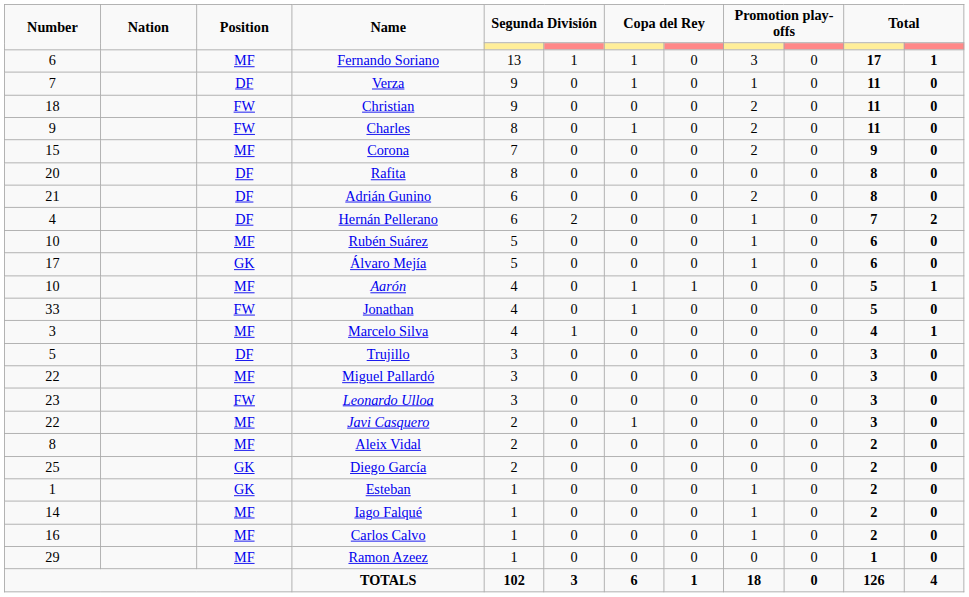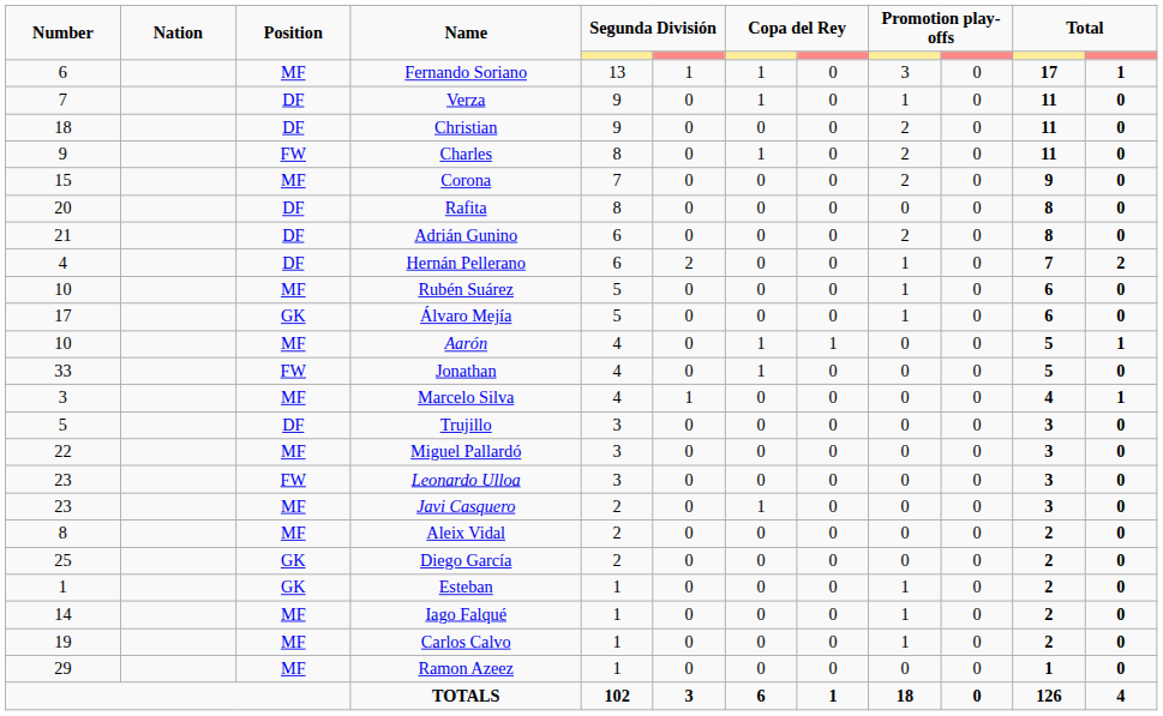 <table class="wikitable" style="text-align:center;">
 <tr style="text-align:center;">
 <td rowspan="2"  style="width:10%; "><strong>Number</strong></td>
 <td rowspan="2"  style="width:10%; "><strong>Nation</strong></td>
 <td rowspan="2"  style="width:10%; "><strong>Position</strong></td>
 <td rowspan="2"  style="width:20%; "><strong>Name</strong></td>
 <td colspan="2"><strong>Segunda División</strong></td>
 <td colspan="2"><strong>Copa del Rey</strong></td>
 <td colspan="2"><strong>Promotion play-offs</strong></td>
 <td colspan="2"><strong>Total</strong></td>
 </tr>
 <tr>
 <th style="width:60px; background:#fe9;"></th>
 <th style="width:60px; background:#ff8888;"></th>
 <th style="width:60px; background:#fe9;"></th>
 <th style="width:60px; background:#ff8888;"></th>
 <th style="width:60px; background:#fe9;"></th>
 <th style="width:60px; background:#ff8888;"></th>
 <th style="width:60px; background:#fe9;"></th>
 <th style="width:60px; background:#ff8888;"></th>
 </tr>
 <tr>
 <td>6</td>
 <td></td>
 <td><a href='#'>MF</a></td>
 <td><a href='#'>Fernando Soriano</a></td>
 <td>13</td>
 <td>1</td>
 <td>1</td>
 <td>0</td>
 <td>3</td>
 <td>0</td>
 <td><strong>17</strong></td>
 <td><strong>1</strong></td>
 </tr>
 <tr>
 <td>7</td>
 <td></td>
 <td><a href='#'>DF</a></td>
 <td><a href='#'>Verza</a></td>
 <td>9</td>
 <td>0</td>
 <td>1</td>
 <td>0</td>
 <td>1</td>
 <td>0</td>
 <td><strong>11</strong></td>
 <td><strong>0</strong></td>
 </tr>
 <tr>
 <td>18</td>
 <td></td>
-<td><a href='#'>FW</a></td>
+<td><a href='#'>DF</a></td>
 <td><a href='#'>Christian</a></td>
 <td>9</td>
 <td>0</td>
 <td>0</td>
 <td>0</td>
 <td>2</td>
 <td>0</td>
 <td><strong>11</strong></td>
 <td><strong>0</strong></td>
 </tr>
 <tr>
 <td>9</td>
 <td></td>
 <td><a href='#'>FW</a></td>
 <td><a href='#'>Charles</a></td>
 <td>8</td>
 <td>0</td>
 <td>1</td>
 <td>0</td>
 <td>2</td>
 <td>0</td>
 <td><strong>11</strong></td>
 <td><strong>0</strong></td>
 </tr>
 <tr>
 <td>15</td>
 <td></td>
 <td><a href='#'>MF</a></td>
 <td><a href='#'>Corona</a></td>
 <td>7</td>
 <td>0</td>
 <td>0</td>
 <td>0</td>
 <td>2</td>
 <td>0</td>
 <td><strong>9</strong></td>
 <td><strong>0</strong></td>
 </tr>
 <tr>
 <td>20</td>
 <td></td>
 <td><a href='#'>DF</a></td>
 <td><a href='#'>Rafita</a></td>
 <td>8</td>
 <td>0</td>
 <td>0</td>
 <td>0</td>
 <td>0</td>
 <td>0</td>
 <td><strong>8</strong></td>
 <td><strong>0</strong></td>
 </tr>
 <tr>
 <td>21</td>
 <td></td>
 <td><a href='#'>DF</a></td>
 <td><a href='#'>Adrián Gunino</a></td>
 <td>6</td>
 <td>0</td>
 <td>0</td>
 <td>0</td>
 <td>2</td>
 <td>0</td>
 <td><strong>8</strong></td>
 <td><strong>0</strong></td>
 </tr>
 <tr>
 <td>4</td>
 <td></td>
 <td><a href='#'>DF</a></td>
 <td><a href='#'>Hernán Pellerano</a></td>
 <td>6</td>
 <td>2</td>
 <td>0</td>
 <td>0</td>
 <td>1</td>
 <td>0</td>
 <td><strong>7</strong></td>
 <td><strong>2</strong></td>
 </tr>
 <tr>
 <td>10</td>
 <td></td>
 <td><a href='#'>MF</a></td>
 <td><a href='#'>Rubén Suárez</a></td>
 <td>5</td>
 <td>0</td>
 <td>0</td>
 <td>0</td>
 <td>1</td>
 <td>0</td>
 <td><strong>6</strong></td>
 <td><strong>0</strong></td>
 </tr>
 <tr>
 <td>17</td>
 <td></td>
 <td><a href='#'>GK</a></td>
 <td><a href='#'>Álvaro Mejía</a></td>
 <td>5</td>
 <td>0</td>
 <td>0</td>
 <td>0</td>
 <td>1</td>
 <td>0</td>
 <td><strong>6</strong></td>
 <td><strong>0</strong></td>
 </tr>
 <tr>
 <td>10</td>
 <td></td>
 <td><a href='#'>MF</a></td>
 <td><em><a href='#'>Aarón</a></em></td>
 <td>4</td>
 <td>0</td>
 <td>1</td>
 <td>1</td>
 <td>0</td>
 <td>0</td>
 <td><strong>5</strong></td>
 <td><strong>1</strong></td>
 </tr>
 <tr>
 <td>33</td>
 <td></td>
 <td><a href='#'>FW</a></td>
 <td><a href='#'>Jonathan</a></td>
 <td>4</td>
 <td>0</td>
 <td>1</td>
 <td>0</td>
 <td>0</td>
 <td>0</td>
 <td><strong>5</strong></td>
 <td><strong>0</strong></td>
 </tr>
 <tr>
 <td>3</td>
 <td></td>
 <td><a href='#'>MF</a></td>
 <td><a href='#'>Marcelo Silva</a></td>
 <td>4</td>
 <td>1</td>
 <td>0</td>
 <td>0</td>
 <td>0</td>
 <td>0</td>
 <td><strong>4</strong></td>
 <td><strong>1</strong></td>
 </tr>
 <tr>
 <td>5</td>
 <td></td>
 <td><a href='#'>DF</a></td>
 <td><a href='#'>Trujillo</a></td>
 <td>3</td>
 <td>0</td>
 <td>0</td>
 <td>0</td>
 <td>0</td>
 <td>0</td>
 <td><strong>3</strong></td>
 <td><strong>0</strong></td>
 </tr>
 <tr>
 <td>22</td>
 <td></td>
 <td><a href='#'>MF</a></td>
 <td><a href='#'>Miguel Pallardó</a></td>
 <td>3</td>
 <td>0</td>
 <td>0</td>
 <td>0</td>
 <td>0</td>
 <td>0</td>
 <td><strong>3</strong></td>
 <td><strong>0</strong></td>
 </tr>
 <tr>
 <td>23</td>
 <td></td>
 <td><a href='#'>FW</a></td>
 <td><em><a href='#'>Leonardo Ulloa</a></em></td>
 <td>3</td>
 <td>0</td>
 <td>0</td>
 <td>0</td>
 <td>0</td>
 <td>0</td>
 <td><strong>3</strong></td>
 <td><strong>0</strong></td>
 </tr>
 <tr>
-<td>22</td>
+<td>23</td>
 <td></td>
 <td><a href='#'>MF</a></td>
 <td><em><a href='#'>Javi Casquero</a></em></td>
 <td>2</td>
 <td>0</td>
 <td>1</td>
 <td>0</td>
 <td>0</td>
 <td>0</td>
 <td><strong>3</strong></td>
 <td><strong>0</strong></td>
 </tr>
 <tr>
 <td>8</td>
 <td></td>
 <td><a href='#'>MF</a></td>
 <td><a href='#'>Aleix Vidal</a></td>
 <td>2</td>
 <td>0</td>
 <td>0</td>
 <td>0</td>
 <td>0</td>
 <td>0</td>
 <td><strong>2</strong></td>
 <td><strong>0</strong></td>
 </tr>
 <tr>
 <td>25</td>
 <td></td>
 <td><a href='#'>GK</a></td>
 <td><a href='#'>Diego García</a></td>
 <td>2</td>
 <td>0</td>
 <td>0</td>
 <td>0</td>
 <td>0</td>
 <td>0</td>
 <td><strong>2</strong></td>
 <td><strong>0</strong></td>
 </tr>
 <tr>
 <td>1</td>
 <td></td>
 <td><a href='#'>GK</a></td>
 <td><a href='#'>Esteban</a></td>
 <td>1</td>
 <td>0</td>
 <td>0</td>
 <td>0</td>
 <td>1</td>
 <td>0</td>
 <td><strong>2</strong></td>
 <td><strong>0</strong></td>
 </tr>
 <tr>
 <td>14</td>
 <td></td>
 <td><a href='#'>MF</a></td>
 <td><a href='#'>Iago Falqué</a></td>
 <td>1</td>
 <td>0</td>
 <td>0</td>
 <td>0</td>
 <td>1</td>
 <td>0</td>
 <td><strong>2</strong></td>
 <td><strong>0</strong></td>
 </tr>
 <tr>
-<td>16</td>
+<td>19</td>
 <td></td>
 <td><a href='#'>MF</a></td>
 <td><a href='#'>Carlos Calvo</a></td>
 <td>1</td>
 <td>0</td>
 <td>0</td>
 <td>0</td>
 <td>1</td>
 <td>0</td>
 <td><strong>2</strong></td>
 <td><strong>0</strong></td>
 </tr>
 <tr>
 <td>29</td>
 <td></td>
 <td><a href='#'>MF</a></td>
 <td><a href='#'>Ramon Azeez</a></td>
 <td>1</td>
 <td>0</td>
 <td>0</td>
 <td>0</td>
 <td>0</td>
 <td>0</td>
 <td><strong>1</strong></td>
 <td><strong>0</strong></td>
 </tr>
 <tr>
 <td colspan="3"></td>
 <td><strong>TOTALS</strong></td>
 <td><strong>102</strong></td>
 <td><strong>3</strong></td>
 <td><strong>6</strong></td>
 <td><strong>1</strong></td>
 <td><strong>18</strong></td>
 <td><strong>0</strong></td>
 <td><strong>126</strong></td>
 <td><strong>4</strong></td>
 </tr>
 </table>
